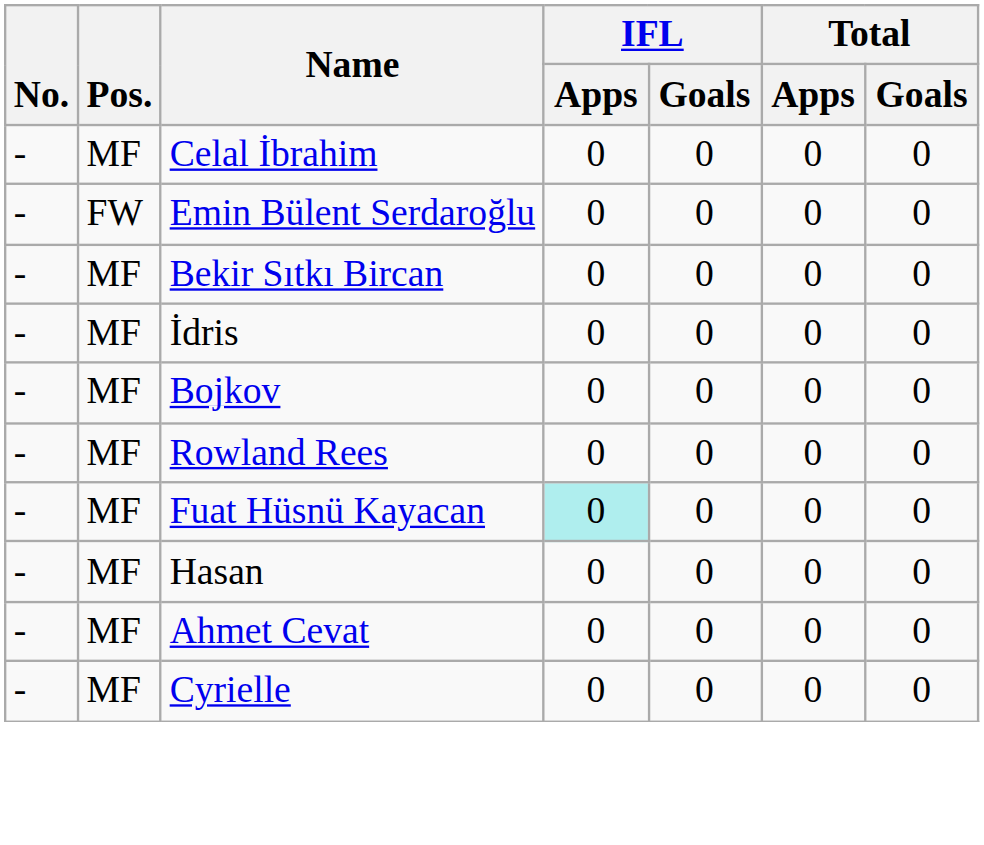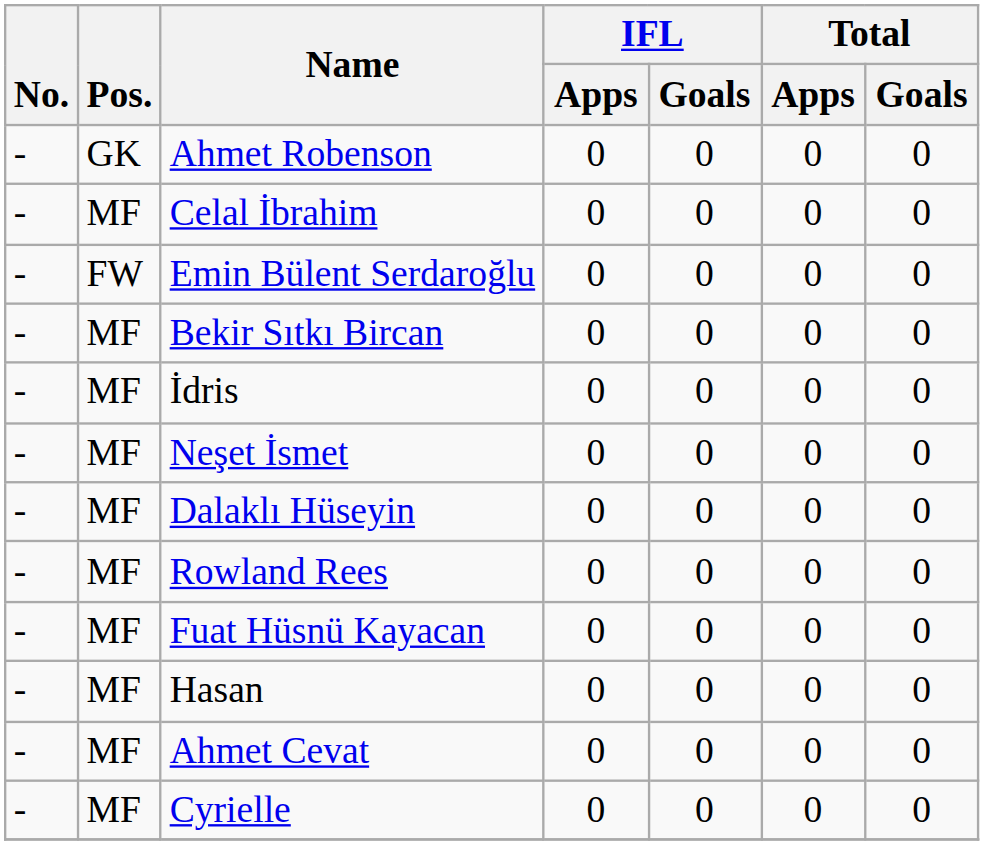 <table class="wikitable" style="text-align:center">
 <tr>
 <th rowspan="2" valign="bottom">No.</th>
 <th rowspan="2" valign="bottom">Pos.</th>
 <th rowspan="2">Name</th>
 <th colspan="2" width="85"><a href='#'>IFL</a></th>
 <th colspan="2" width="85">Total</th>
 </tr>
 <tr>
 <th>Apps</th>
 <th>Goals</th>
 <th>Apps</th>
 <th>Goals</th>
+</tr>
+<tr>
+<td align="left">-</td>
+<td align="left">GK</td>
+<td align="left"> <a href='#'>Ahmet Robenson</a></td>
+<td>0</td>
+<td>0</td>
+<td>0</td>
+<td>0</td>
 </tr>
 <tr>
 <td align="left">-</td>
 <td align="left">MF</td>
 <td align="left"> <a href='#'>Celal İbrahim</a></td>
 <td>0</td>
 <td>0</td>
 <td>0</td>
 <td>0</td>
 </tr>
 <tr>
 <td align="left">-</td>
 <td align="left">FW</td>
 <td align="left"> <a href='#'>Emin Bülent Serdaroğlu</a></td>
 <td>0</td>
 <td>0</td>
 <td>0</td>
 <td>0</td>
 </tr>
 <tr>
 <td align="left">-</td>
 <td align="left">MF</td>
 <td align="left"> <a href='#'>Bekir Sıtkı Bircan</a></td>
 <td>0</td>
 <td>0</td>
 <td>0</td>
 <td>0</td>
 </tr>
 <tr>
 <td align="left">-</td>
 <td align="left">MF</td>
 <td align="left"> İdris</td>
 <td>0</td>
 <td>0</td>
 <td>0</td>
 <td>0</td>
 </tr>
 <tr>
 <td align="left">-</td>
 <td align="left">MF</td>
-<td align="left"> <a href='#'>Bojkov</a></td>
+<td align="left"> <a href='#'>Neşet İsmet</a></td>
+<td>0</td>
+<td>0</td>
+<td>0</td>
+<td>0</td>
+</tr>
+<tr>
+<td align="left">-</td>
+<td align="left">MF</td>
+<td align="left"> <a href='#'>Dalaklı Hüseyin</a></td>
 <td>0</td>
 <td>0</td>
 <td>0</td>
 <td>0</td>
 </tr>
 <tr>
 <td align="left">-</td>
 <td align="left">MF</td>
 <td align="left"> <a href='#'>Rowland Rees</a></td>
 <td>0</td>
 <td>0</td>
 <td>0</td>
 <td>0</td>
 </tr>
 <tr>
 <td align="left">-</td>
 <td align="left">MF</td>
 <td align="left"> <a href='#'>Fuat Hüsnü Kayacan</a></td>
-<td style="background: paleturquoise;">0</td>
+<td>0</td>
 <td>0</td>
 <td>0</td>
 <td>0</td>
 </tr>
 <tr>
 <td align="left">-</td>
 <td align="left">MF</td>
 <td align="left"> Hasan</td>
 <td>0</td>
 <td>0</td>
 <td>0</td>
 <td>0</td>
 </tr>
 <tr>
 <td align="left">-</td>
 <td align="left">MF</td>
 <td align="left"> <a href='#'>Ahmet Cevat</a></td>
 <td>0</td>
 <td>0</td>
 <td>0</td>
 <td>0</td>
 </tr>
 <tr>
 <td align="left">-</td>
 <td align="left">MF</td>
 <td align="left"> <a href='#'>Cyrielle</a></td>
 <td>0</td>
 <td>0</td>
 <td>0</td>
 <td>0</td>
 </tr>
 <tr>
 </tr>
 </table>
